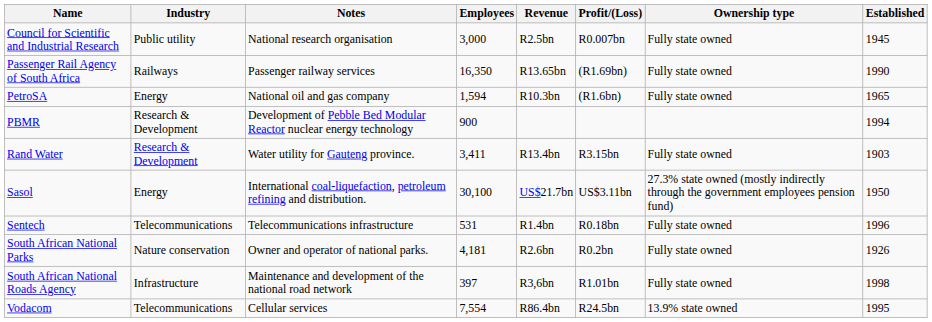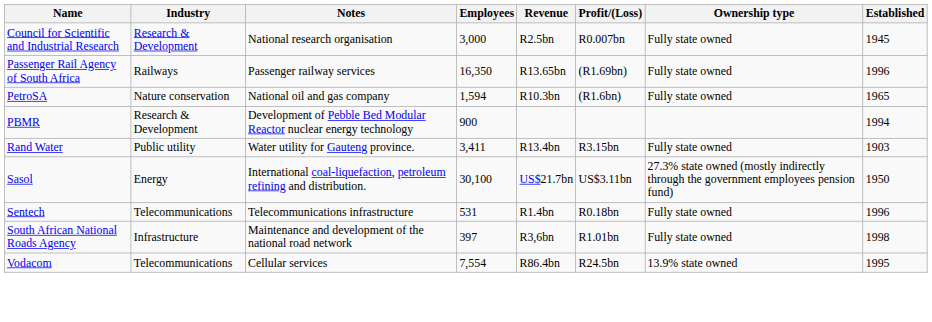 <table class="wikitable sortable static-row-numbers static-row-header-text">
 <tr>
 <th>Name</th>
 <th>Industry</th>
 <th>Notes</th>
 <th>Employees</th>
 <th>Revenue</th>
 <th>Profit/(Loss)</th>
 <th>Ownership type</th>
 <th>Established</th>
 </tr>
 <tr>
 <td><a href='#'>Council for Scientific and Industrial Research</a></td>
-<td>Public utility</td>
+<td><a href='#'>Research & Development</a></td>
 <td>National research organisation</td>
 <td>3,000</td>
 <td>R2.5bn</td>
 <td>R0.007bn</td>
 <td>Fully state owned</td>
 <td>1945</td>
 </tr>
 <tr>
 <td><a href='#'>Passenger Rail Agency of South Africa</a></td>
 <td>Railways</td>
 <td>Passenger railway services</td>
 <td>16,350</td>
 <td>R13.65bn</td>
 <td>(R1.69bn)</td>
 <td>Fully state owned</td>
-<td>1990</td>
+<td>1996</td>
 </tr>
 <tr>
 <td><a href='#'>PetroSA</a></td>
-<td>Energy</td>
+<td>Nature conservation</td>
 <td>National oil and gas company</td>
 <td>1,594</td>
 <td>R10.3bn</td>
 <td>(R1.6bn)</td>
 <td>Fully state owned</td>
 <td>1965</td>
 </tr>
 <tr>
 <td><a href='#'>PBMR</a></td>
 <td>Research & Development</td>
 <td>Development of <a href='#'>Pebble Bed Modular Reactor</a> nuclear energy technology</td>
 <td>900</td>
 <td></td>
 <td></td>
 <td></td>
 <td>1994</td>
 </tr>
 <tr>
 <td><a href='#'>Rand Water</a></td>
-<td><a href='#'>Research & Development</a></td>
+<td>Public utility</td>
 <td>Water utility for <a href='#'>Gauteng</a> province.</td>
 <td>3,411</td>
 <td>R13.4bn</td>
 <td>R3.15bn</td>
 <td>Fully state owned</td>
 <td>1903</td>
 </tr>
 <tr>
 <td><a href='#'>Sasol</a></td>
 <td>Energy</td>
 <td>International <a href='#'>coal-liquefaction</a>, <a href='#'>petroleum refining</a> and distribution.</td>
 <td>30,100</td>
 <td><a href='#'>US$</a>21.7bn</td>
 <td>US$3.11bn</td>
 <td>27.3% state owned (mostly indirectly through the government employees pension fund)</td>
 <td>1950</td>
 </tr>
 <tr>
 <td><a href='#'>Sentech</a></td>
 <td>Telecommunications</td>
 <td>Telecommunications infrastructure</td>
 <td>531</td>
 <td>R1.4bn</td>
 <td>R0.18bn</td>
 <td>Fully state owned</td>
 <td>1996</td>
 </tr>
 <tr>
-<td><a href='#'>South African National Parks</a></td>
-<td>Nature conservation</td>
-<td>Owner and operator of national parks.</td>
-<td>4,181</td>
-<td>R2.6bn</td>
-<td>R0.2bn</td>
-<td>Fully state owned</td>
-<td>1926</td>
-</tr>
-<tr>
 <td><a href='#'>South African National Roads Agency</a></td>
 <td>Infrastructure</td>
 <td>Maintenance and development of the national road network</td>
 <td>397</td>
 <td>R3,6bn</td>
 <td>R1.01bn</td>
 <td>Fully state owned</td>
 <td>1998</td>
 </tr>
 <tr>
 <td><a href='#'>Vodacom</a></td>
 <td>Telecommunications</td>
 <td>Cellular services</td>
 <td>7,554</td>
 <td>R86.4bn</td>
 <td>R24.5bn</td>
 <td>13.9% state owned</td>
 <td>1995</td>
 </tr>
 </table>
